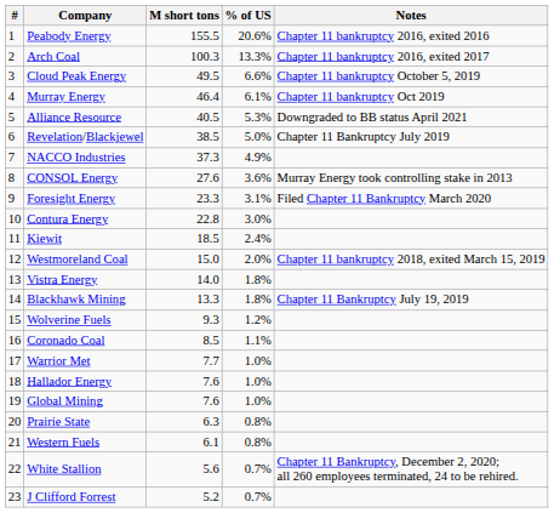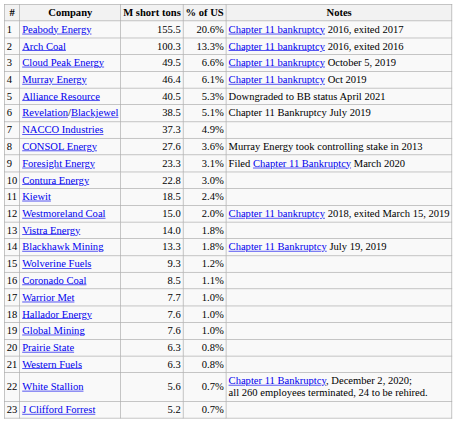 <table class="wikitable sortable sortable">
 <tr>
 <th>#</th>
 <th>Company</th>
 <th>M short tons</th>
 <th>% of US</th>
 <th>Notes</th>
 </tr>
 <tr>
 <td>1</td>
 <td><a href='#'>Peabody Energy</a></td>
 <td align=right>155.5</td>
 <td align=right>20.6%</td>
-<td><a href='#'>Chapter 11 bankruptcy</a> 2016, exited 2016</td>
+<td><a href='#'>Chapter 11 bankruptcy</a> 2016, exited 2017</td>
 </tr>
 <tr>
 <td>2</td>
 <td><a href='#'>Arch Coal</a></td>
 <td align=right>100.3</td>
 <td align=right>13.3%</td>
-<td><a href='#'>Chapter 11 bankruptcy</a> 2016, exited 2017</td>
+<td><a href='#'>Chapter 11 bankruptcy</a> 2016, exited 2016</td>
 </tr>
 <tr>
 <td>3</td>
 <td><a href='#'>Cloud Peak Energy</a></td>
 <td align=right>49.5</td>
 <td align=right>6.6%</td>
 <td><a href='#'>Chapter 11 bankruptcy</a> October 5, 2019</td>
 </tr>
 <tr>
 <td>4</td>
 <td><a href='#'>Murray Energy</a></td>
 <td align=right>46.4</td>
 <td align=right>6.1%</td>
 <td><a href='#'>Chapter 11 bankruptcy</a> Oct 2019</td>
 </tr>
 <tr>
 <td>5</td>
 <td><a href='#'>Alliance Resource</a></td>
 <td align=right>40.5</td>
 <td align=right>5.3%</td>
 <td>Downgraded to BB status April 2021</td>
 </tr>
 <tr>
 <td>6</td>
 <td><a href='#'>Revelation</a>/<a href='#'>Blackjewel</a></td>
 <td align=right>38.5</td>
-<td align=right>5.0%</td>
+<td align=right>5.1%</td>
 <td>Chapter 11 Bankruptcy July 2019</td>
 </tr>
 <tr>
 <td>7</td>
 <td><a href='#'>NACCO Industries</a></td>
 <td align=right>37.3</td>
 <td align=right>4.9%</td>
 <td></td>
 </tr>
 <tr>
 <td>8</td>
 <td><a href='#'>CONSOL Energy</a></td>
 <td align=right>27.6</td>
 <td align=right>3.6%</td>
 <td>Murray Energy took controlling stake in 2013</td>
 </tr>
 <tr>
 <td>9</td>
 <td><a href='#'>Foresight Energy</a></td>
 <td align=right>23.3</td>
 <td align=right>3.1%</td>
 <td>Filed <a href='#'>Chapter 11 Bankruptcy</a> March 2020</td>
 </tr>
 <tr>
 <td>10</td>
 <td><a href='#'>Contura Energy</a></td>
 <td align=right>22.8</td>
 <td align=right>3.0%</td>
 <td></td>
 </tr>
 <tr>
 <td>11</td>
 <td><a href='#'>Kiewit</a></td>
 <td align=right>18.5</td>
 <td align=right>2.4%</td>
 <td></td>
 </tr>
 <tr>
 <td>12</td>
 <td><a href='#'>Westmoreland Coal</a></td>
 <td align=right>15.0</td>
 <td align=right>2.0%</td>
 <td><a href='#'>Chapter 11 bankruptcy</a> 2018, exited March 15, 2019</td>
 </tr>
 <tr>
 <td>13</td>
 <td><a href='#'>Vistra Energy</a></td>
 <td align=right>14.0</td>
 <td align=right>1.8%</td>
 <td></td>
 </tr>
 <tr>
 <td>14</td>
 <td><a href='#'>Blackhawk Mining</a></td>
 <td align=right>13.3</td>
 <td align=right>1.8%</td>
 <td><a href='#'>Chapter 11 Bankruptcy</a> July 19, 2019</td>
 </tr>
 <tr>
 <td>15</td>
 <td><a href='#'>Wolverine Fuels</a></td>
 <td align=right>9.3</td>
 <td align=right>1.2%</td>
 <td></td>
 </tr>
 <tr>
 <td>16</td>
 <td><a href='#'>Coronado Coal</a></td>
 <td align=right>8.5</td>
 <td align=right>1.1%</td>
 <td></td>
 </tr>
 <tr>
 <td>17</td>
 <td><a href='#'>Warrior Met</a></td>
 <td align=right>7.7</td>
 <td align=right>1.0%</td>
 <td></td>
 </tr>
 <tr>
 <td>18</td>
 <td><a href='#'>Hallador Energy</a></td>
 <td align=right>7.6</td>
 <td align=right>1.0%</td>
 <td></td>
 </tr>
 <tr>
 <td>19</td>
 <td><a href='#'>Global Mining</a></td>
 <td align=right>7.6</td>
 <td align=right>1.0%</td>
 <td></td>
 </tr>
 <tr>
 <td>20</td>
 <td><a href='#'>Prairie State</a></td>
 <td align=right>6.3</td>
 <td align=right>0.8%</td>
 <td></td>
 </tr>
 <tr>
 <td>21</td>
 <td><a href='#'>Western Fuels</a></td>
-<td align=right>6.1</td>
+<td align=right>6.3</td>
 <td align=right>0.8%</td>
 <td></td>
 </tr>
 <tr>
 <td>22</td>
 <td><a href='#'>White Stallion</a></td>
 <td align=right>5.6</td>
 <td align=right>0.7%</td>
 <td><a href='#'>Chapter 11 Bankruptcy</a>, December 2, 2020;<br>all 260 employees terminated, 24 to be rehired.</td>
 </tr>
 <tr>
 <td>23</td>
 <td><a href='#'>J Clifford Forrest</a></td>
 <td align=right>5.2</td>
 <td align=right>0.7%</td>
 <td></td>
 </tr>
 </table>
